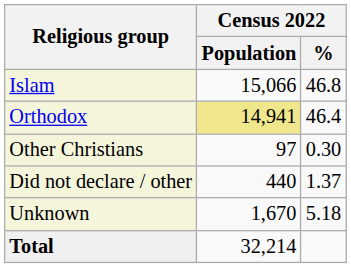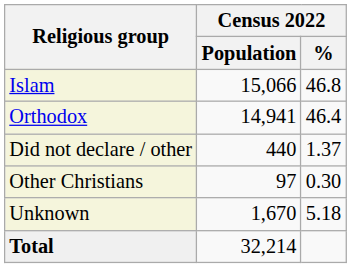 <table class="wikitable">
 <tr ≠>
 <th rowspan="2">Religious group</th>
 <th colspan="2">Census 2022 </th>
 </tr>
 <tr>
 <th>Population</th>
 <th>%</th>
 </tr>
 <tr>
 <td style="background:#F5F5DC;"><a href='#'>Islam</a></td>
 <td align="right">15,066</td>
 <td>46.8</td>
 </tr>
 <tr>
 <td style="background:#F5F5DC;"><a href='#'>Orthodox</a></td>
-<td align="right" style="background: khaki;">14,941</td>
+<td align="right">14,941</td>
 <td>46.4</td>
+</tr>
+<tr>
+<td style="background:#F5F5DC;">Did not declare / other</td>
+<td align="right">440</td>
+<td>1.37</td>
 </tr>
 <tr>
 <td style="background:#F5F5DC;">Other Christians</td>
 <td align="right">97</td>
 <td>0.30</td>
-</tr>
-<tr>
-<td style="background:#F5F5DC;">Did not declare / other</td>
-<td align="right">440</td>
-<td>1.37</td>
 </tr>
 <tr>
 <td style="background:#F5F5DC;">Unknown</td>
 <td align="right">1,670</td>
 <td>5.18</td>
 </tr>
 <tr>
 <td style="background:#F0F0F0;"><strong>Total</strong></td>
 <td align="right">32,214</td>
 <td></td>
 </tr>
 </table>
